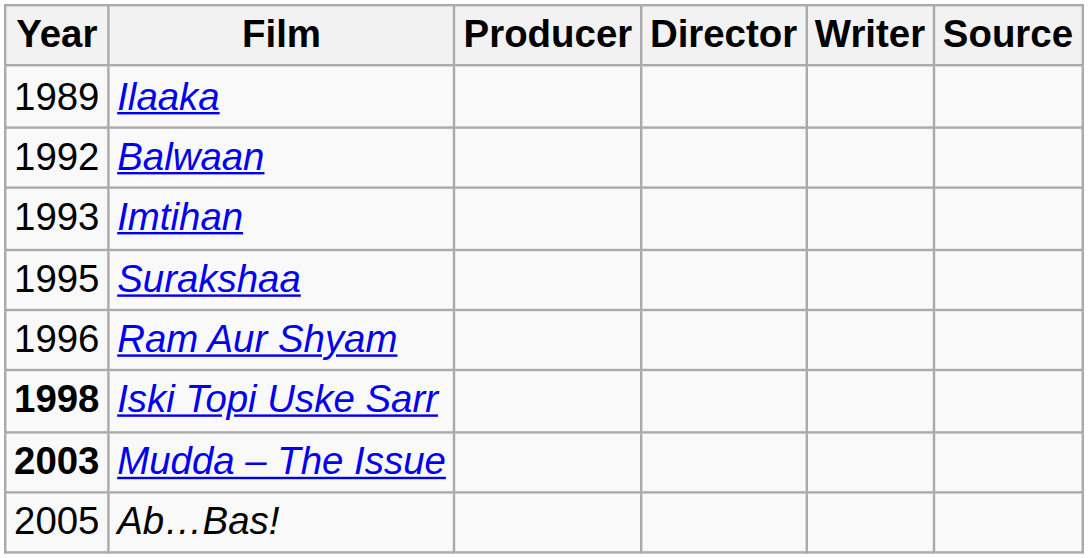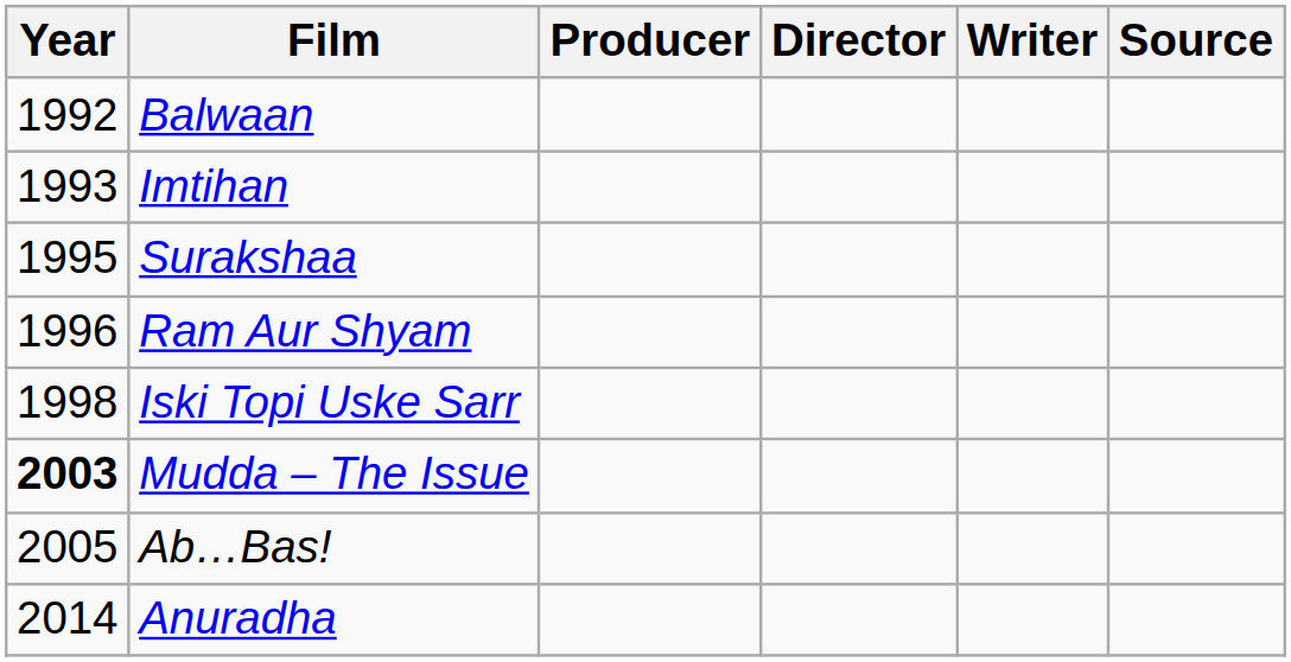 <table class="wikitable">
 <tr>
 <th>Year</th>
 <th>Film</th>
 <th>Producer</th>
 <th>Director</th>
 <th>Writer</th>
 <th>Source</th>
-</tr>
-<tr>
-<td style="text-align:center;">1989</td>
-<td><em><a href='#'>Ilaaka</a></em></td>
-<td></td>
-<td></td>
-<td></td>
-<td></td>
 </tr>
 <tr>
 <td style="text-align:center;">1992</td>
 <td><em><a href='#'>Balwaan</a></em></td>
 <td></td>
 <td></td>
 <td></td>
 <td></td>
 </tr>
 <tr>
 <td style="text-align:center;">1993</td>
 <td><em><a href='#'>Imtihan</a></em></td>
 <td></td>
 <td></td>
 <td></td>
 <td></td>
 </tr>
 <tr>
 <td style="text-align:center;">1995</td>
 <td><em><a href='#'>Surakshaa</a></em></td>
 <td></td>
 <td></td>
 <td></td>
 <td></td>
 </tr>
 <tr>
 <td style="text-align:center;">1996</td>
 <td><em><a href='#'>Ram Aur Shyam</a></em></td>
 <td></td>
 <td></td>
 <td></td>
 <td></td>
 </tr>
 <tr>
-<td style="text-align:center;"><strong>1998</strong></td>
+<td style="text-align:center;">1998</td>
 <td><em><a href='#'>Iski Topi Uske Sarr</a></em></td>
 <td></td>
 <td></td>
 <td></td>
 <td></td>
 </tr>
 <tr>
 <td style="text-align:center;"><strong>2003</strong></td>
 <td><em><a href='#'>Mudda – The Issue</a></em></td>
 <td></td>
 <td></td>
 <td></td>
 <td></td>
 </tr>
 <tr>
 <td style="text-align:center;">2005</td>
 <td><em>Ab…Bas!</em></td>
 <td></td>
 <td></td>
 <td></td>
 <td></td>
 </tr>
+<tr>
+<td style="text-align:center;">2014</td>
+<td><em><a href='#'>Anuradha</a></em></td>
+<td></td>
+<td></td>
+<td></td>
+<td></td>
+</tr>
 </table>
